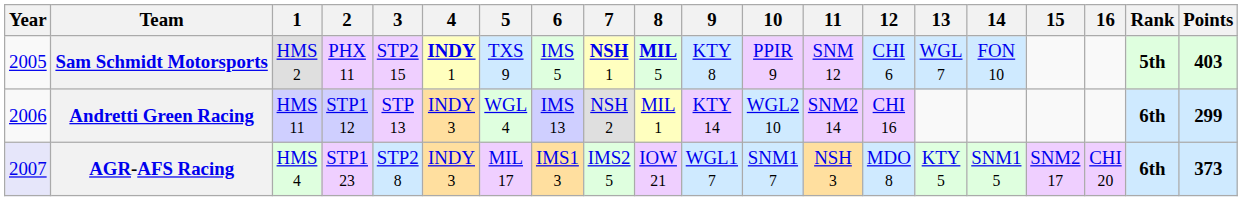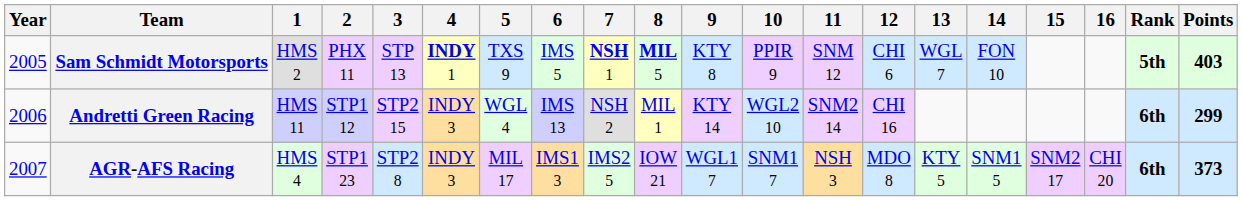 <table class="wikitable" style="text-align:center; font-size:95%">
 <tr>
 <th>Year</th>
 <th>Team</th>
 <th>1</th>
 <th>2</th>
 <th>3</th>
 <th>4</th>
 <th>5</th>
 <th>6</th>
 <th>7</th>
 <th>8</th>
 <th>9</th>
 <th>10</th>
 <th>11</th>
 <th>12</th>
 <th>13</th>
 <th>14</th>
 <th>15</th>
 <th>16</th>
 <th>Rank</th>
 <th>Points</th>
 </tr>
 <tr>
 <td><a href='#'>2005</a></td>
 <th><a href='#'>Sam Schmidt Motorsports</a></th>
 <td style="background:#DFDFDF;"><a href='#'>HMS</a><br><small>2</small></td>
 <td style="background:#EFCFFF;"><a href='#'>PHX</a><br><small>11</small></td>
-<td style="background:#EFCFFF;"><a href='#'>STP2</a><br><small>15</small></td>
+<td style="background:#EFCFFF;"><a href='#'>STP</a><br><small>13</small></td>
 <td style="background:#FFFFBF;"><strong><a href='#'>INDY</a></strong><br><small>1</small></td>
 <td style="background:#CFEAFF;"><a href='#'>TXS</a><br><small>9</small></td>
 <td style="background:#DFFFDF;"><a href='#'>IMS</a><br><small>5</small></td>
 <td style="background:#FFFFBF;"><strong><a href='#'>NSH</a></strong><br><small>1</small></td>
 <td style="background:#DFFFDF;"><strong><a href='#'>MIL</a></strong><br><small>5</small></td>
 <td style="background:#CFEAFF;"><a href='#'>KTY</a><br><small>8</small></td>
 <td style="background:#EFCFFF;"><a href='#'>PPIR</a><br><small>9</small></td>
 <td style="background:#EFCFFF;"><a href='#'>SNM</a><br><small>12</small></td>
 <td style="background:#CFEAFF;"><a href='#'>CHI</a><br><small>6</small></td>
 <td style="background:#CFEAFF;"><a href='#'>WGL</a><br><small>7</small></td>
 <td style="background:#CFEAFF;"><a href='#'>FON</a><br><small>10</small></td>
 <td></td>
 <td></td>
 <td style="background:#DFFFDF;"><strong>5th</strong></td>
 <td style="background:#DFFFDF;"><strong>403</strong></td>
 </tr>
 <tr>
 <td><a href='#'>2006</a></td>
 <th><a href='#'>Andretti Green Racing</a></th>
 <td style="background:#CFCFFF;"><a href='#'>HMS</a><br><small>11</small></td>
 <td style="background:#CFCFFF;"><a href='#'>STP1</a><br><small>12</small></td>
-<td style="background:#EFCFFF;"><a href='#'>STP</a><br><small>13</small></td>
+<td style="background:#EFCFFF;"><a href='#'>STP2</a><br><small>15</small></td>
 <td style="background:#FFDF9F;"><a href='#'>INDY</a><br><small>3</small></td>
 <td style="background:#DFFFDF;"><a href='#'>WGL</a><br><small>4</small></td>
 <td style="background:#CFCFFF;"><a href='#'>IMS</a><br><small>13</small></td>
 <td style="background:#DFDFDF;"><a href='#'>NSH</a><br><small>2</small></td>
 <td style="background:#FFFFBF;"><a href='#'>MIL</a><br><small>1</small></td>
 <td style="background:#EFCFFF;"><a href='#'>KTY</a><br><small>14</small></td>
 <td style="background:#CFEAFF;"><a href='#'>WGL2</a><br><small>10</small></td>
 <td style="background:#EFCFFF;"><a href='#'>SNM2</a><br><small>14</small></td>
 <td style="background:#EFCFFF;"><a href='#'>CHI</a><br><small>16</small></td>
 <td></td>
 <td></td>
 <td></td>
 <td></td>
 <td style="background:#CFEAFF;"><strong>6th</strong></td>
 <td style="background:#CFEAFF;"><strong>299</strong></td>
 </tr>
 <tr>
-<td style="background: lavender;"><a href='#'>2007</a></td>
+<td><a href='#'>2007</a></td>
 <th><a href='#'>AGR</a>-<a href='#'>AFS Racing</a></th>
 <td style="background:#DFFFDF;"><a href='#'>HMS</a><br><small>4</small></td>
 <td style="background:#EFCFFF;"><a href='#'>STP1</a><br><small>23</small></td>
 <td style="background:#CFEAFF;"><a href='#'>STP2</a><br><small>8</small></td>
 <td style="background:#FFDF9F;"><a href='#'>INDY</a><br><small>3</small></td>
 <td style="background:#EFCFFF;"><a href='#'>MIL</a><br><small>17</small></td>
 <td style="background:#FFDF9F;"><a href='#'>IMS1</a><br><small>3</small></td>
 <td style="background:#DFFFDF;"><a href='#'>IMS2</a><br><small>5</small></td>
 <td style="background:#EFCFFF;"><a href='#'>IOW</a><br><small>21</small></td>
 <td style="background:#CFEAFF;"><a href='#'>WGL1</a><br><small>7</small></td>
 <td style="background:#CFEAFF;"><a href='#'>SNM1</a><br><small>7</small></td>
 <td style="background:#FFDF9F;"><a href='#'>NSH</a><br><small>3</small></td>
 <td style="background:#CFEAFF;"><a href='#'>MDO</a><br><small>8</small></td>
 <td style="background:#DFFFDF;"><a href='#'>KTY</a><br><small>5</small></td>
 <td style="background:#DFFFDF;"><a href='#'>SNM1</a><br><small>5</small></td>
 <td style="background:#EFCFFF;"><a href='#'>SNM2</a><br><small>17</small></td>
 <td style="background:#EFCFFF;"><a href='#'>CHI</a><br><small>20</small></td>
 <td style="background:#CFEAFF;"><strong>6th</strong></td>
 <td style="background:#CFEAFF;"><strong>373</strong></td>
 </tr>
 </table>
